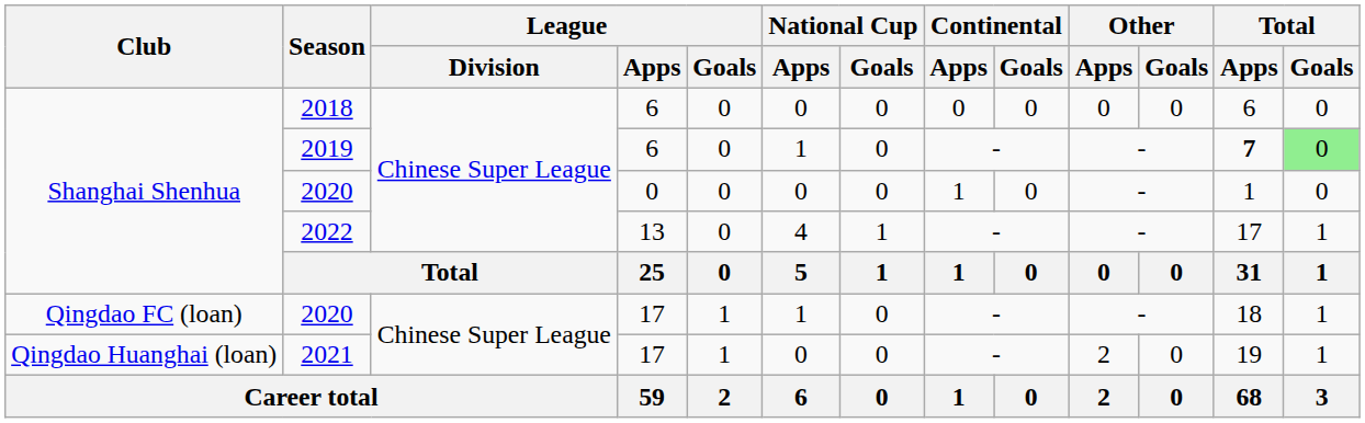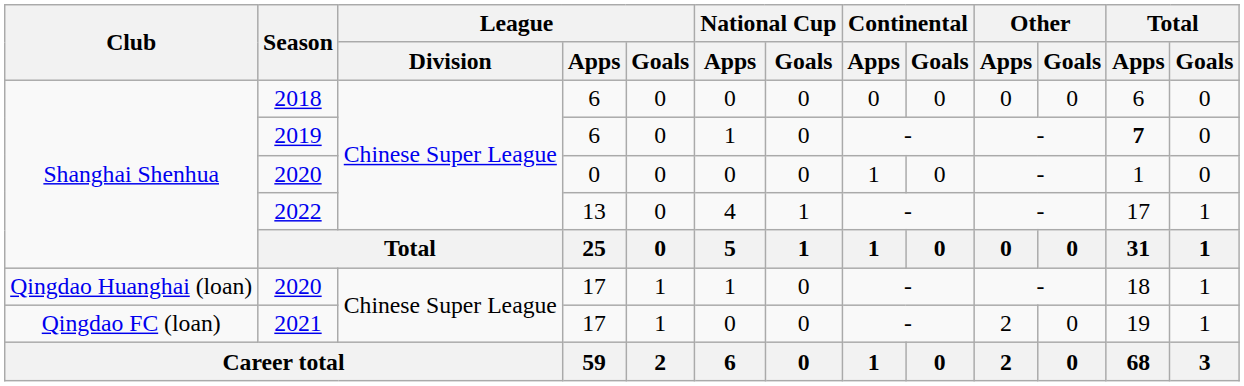 <table class="wikitable" style="text-align: center">
 <tr>
 <th rowspan="2">Club</th>
 <th rowspan="2">Season</th>
 <th colspan="3">League</th>
 <th colspan="2">National Cup</th>
 <th colspan="2">Continental</th>
 <th colspan="2">Other</th>
 <th colspan="2">Total</th>
 </tr>
 <tr>
 <th>Division</th>
 <th>Apps</th>
 <th>Goals</th>
 <th>Apps</th>
 <th>Goals</th>
 <th>Apps</th>
 <th>Goals</th>
 <th>Apps</th>
 <th>Goals</th>
 <th>Apps</th>
 <th>Goals</th>
 </tr>
 <tr>
 <td rowspan="5"><a href='#'>Shanghai Shenhua</a></td>
 <td><a href='#'>2018</a></td>
 <td rowspan="4"><a href='#'>Chinese Super League</a></td>
 <td>6</td>
 <td>0</td>
 <td>0</td>
 <td>0</td>
 <td>0</td>
 <td>0</td>
 <td>0</td>
 <td>0</td>
 <td>6</td>
 <td>0</td>
 </tr>
 <tr>
 <td><a href='#'>2019</a></td>
 <td>6</td>
 <td>0</td>
 <td>1</td>
 <td>0</td>
 <td colspan="2">-</td>
 <td colspan="2">-</td>
 <td><strong>7</strong></td>
-<td style="background: lightgreen;">0</td>
+<td>0</td>
 </tr>
 <tr>
 <td><a href='#'>2020</a></td>
 <td>0</td>
 <td>0</td>
 <td>0</td>
 <td>0</td>
 <td>1</td>
 <td>0</td>
 <td colspan="2">-</td>
 <td>1</td>
 <td>0</td>
 </tr>
 <tr>
 <td><a href='#'>2022</a></td>
 <td>13</td>
 <td>0</td>
 <td>4</td>
 <td>1</td>
 <td colspan="2">-</td>
 <td colspan="2">-</td>
 <td>17</td>
 <td>1</td>
 </tr>
 <tr>
 <th colspan=2>Total</th>
 <th>25</th>
 <th>0</th>
 <th>5</th>
 <th>1</th>
 <th>1</th>
 <th>0</th>
 <th>0</th>
 <th>0</th>
 <th>31</th>
 <th>1</th>
 </tr>
 <tr>
-<td><a href='#'>Qingdao FC</a> (loan)</td>
+<td><a href='#'>Qingdao Huanghai</a> (loan)</td>
 <td><a href='#'>2020</a></td>
 <td rowspan="2">Chinese Super League</td>
 <td>17</td>
 <td>1</td>
 <td>1</td>
 <td>0</td>
 <td colspan="2">-</td>
 <td colspan="2">-</td>
 <td>18</td>
 <td>1</td>
 </tr>
 <tr>
-<td><a href='#'>Qingdao Huanghai</a> (loan)</td>
+<td><a href='#'>Qingdao FC</a> (loan)</td>
 <td><a href='#'>2021</a></td>
 <td>17</td>
 <td>1</td>
 <td>0</td>
 <td>0</td>
 <td colspan="2">-</td>
 <td>2</td>
 <td>0</td>
 <td>19</td>
 <td>1</td>
 </tr>
 <tr>
 <th colspan=3>Career total</th>
 <th>59</th>
 <th>2</th>
 <th>6</th>
 <th>0</th>
 <th>1</th>
 <th>0</th>
 <th>2</th>
 <th>0</th>
 <th>68</th>
 <th>3</th>
 </tr>
 </table>
